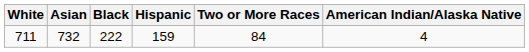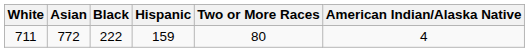 <table class="wikitable" style=text-align:center>
 <tr>
 <th>White</th>
 <th>Asian</th>
 <th>Black</th>
 <th>Hispanic</th>
 <th>Two or More Races</th>
 <th>American Indian/Alaska Native</th>
 </tr>
 <tr>
 <td>711</td>
-<td>732</td>
+<td>772</td>
 <td>222</td>
 <td>159</td>
-<td>84</td>
+<td>80</td>
 <td>4</td>
 </tr>
 </table>
